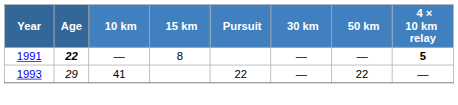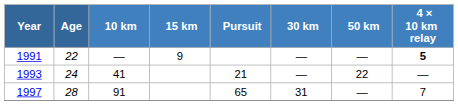 <table class="wikitable" style="font-size:95%; text-align:center; border:grey solid 1px; border-collapse:collapse; background:#ffffff;">
 <tr>
 <th style="background-color:#369; color:white; width:60px;"> Year </th>
 <th style="background-color:#369; color:white; width:40px;"> Age </th>
 <th style="background-color:#4180be; color:white; width:75px;"> 10 km</th>
 <th style="background-color:#4180be; color:white; width:75px;"> 15 km</th>
 <th style="background-color:#4180be; color:white; width:75px;"> Pursuit</th>
 <th style="background-color:#4180be; color:white; width:75px;"> 30 km</th>
 <th style="background-color:#4180be; color:white; width:75px;"> 50 km</th>
 <th style="background-color:#4180be; color:white; width:75px;"> 4 × 10 km <br> relay </th>
 </tr>
 <tr>
 <td><a href='#'>1991</a></td>
-<td><strong><em>22</em></strong></td>
+<td><em>22</em></td>
 <td>—</td>
-<td>8</td>
+<td>9</td>
 <td></td>
 <td>—</td>
 <td>—</td>
 <td><strong>5</strong></td>
 </tr>
 <tr>
 <td><a href='#'>1993</a></td>
-<td><em>29</em></td>
+<td><em>24</em></td>
 <td>41</td>
 <td></td>
-<td>22</td>
+<td>21</td>
 <td>—</td>
 <td>22</td>
 <td>—</td>
 </tr>
 <tr>
+<td><a href='#'>1997</a></td>
+<td><em>28</em></td>
+<td>91</td>
+<td></td>
+<td>65</td>
+<td>31</td>
+<td>—</td>
+<td>7</td>
+</tr>
+<tr>
 </tr>
 </table>
